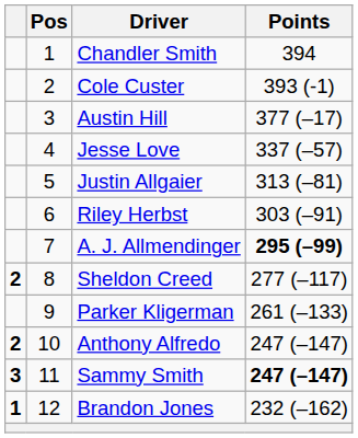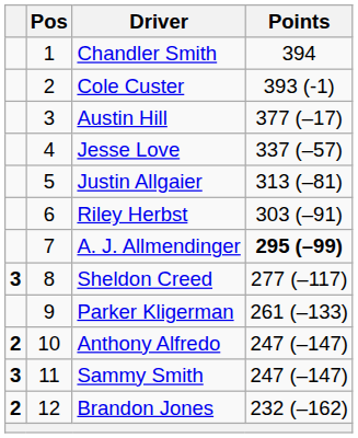 <table class="wikitable" style="font-size: 95%;">
 <tr>
 <th></th>
 <th>Pos</th>
 <th>Driver</th>
 <th>Points</th>
 </tr>
 <tr>
 <td align="left"></td>
 <td style="text-align:center;">1</td>
 <td><a href='#'>Chandler Smith</a></td>
 <td style="text-align:center;">394</td>
 </tr>
 <tr>
 <td align="left"></td>
 <td style="text-align:center;">2</td>
 <td><a href='#'>Cole Custer</a></td>
 <td style="text-align:center;">393 (-1)</td>
 </tr>
 <tr>
 <td align="left"></td>
 <td style="text-align:center;">3</td>
 <td><a href='#'>Austin Hill</a></td>
 <td style="text-align:center;">377 (–17)</td>
 </tr>
 <tr>
 <td align="left"></td>
 <td style="text-align:center;">4</td>
 <td><a href='#'>Jesse Love</a></td>
 <td style="text-align:center;">337 (–57)</td>
 </tr>
 <tr>
 <td align="left"></td>
 <td style="text-align:center;">5</td>
 <td><a href='#'>Justin Allgaier</a></td>
 <td style="text-align:center;">313 (–81)</td>
 </tr>
 <tr>
 <td align="left"></td>
 <td style="text-align:center;">6</td>
 <td><a href='#'>Riley Herbst</a></td>
 <td style="text-align:center;">303 (–91)</td>
 </tr>
 <tr>
 <td align="left"></td>
 <td style="text-align:center;">7</td>
 <td><a href='#'>A. J. Allmendinger</a></td>
 <td style="text-align:center;"><strong>295 (–99)</strong></td>
 </tr>
 <tr>
-<td align="left"> <strong>2</strong></td>
+<td align="left"> <strong>3</strong></td>
 <td style="text-align:center;">8</td>
 <td><a href='#'>Sheldon Creed</a></td>
 <td style="text-align:center;">277 (–117)</td>
 </tr>
 <tr>
 <td align="left"></td>
 <td style="text-align:center;">9</td>
 <td><a href='#'>Parker Kligerman</a></td>
 <td style="text-align:center;">261 (–133)</td>
 </tr>
 <tr>
 <td align="left"> <strong>2</strong></td>
 <td style="text-align:center;">10</td>
 <td><a href='#'>Anthony Alfredo</a></td>
 <td style="text-align:center;">247 (–147)</td>
 </tr>
 <tr>
 <td align="left"> <strong>3</strong></td>
 <td style="text-align:center;">11</td>
 <td><a href='#'>Sammy Smith</a></td>
-<td style="text-align:center;"><strong>247 (–147)</strong></td>
+<td style="text-align:center;">247 (–147)</td>
 </tr>
 <tr>
-<td align="left"> <strong>1</strong></td>
+<td align="left"> <strong>2</strong></td>
 <td style="text-align:center;">12</td>
 <td><a href='#'>Brandon Jones</a></td>
 <td style="text-align:center;">232 (–162)</td>
 </tr>
 <tr class="sortbottom">
 <th colspan="9"></th>
 </tr>
 </table>
